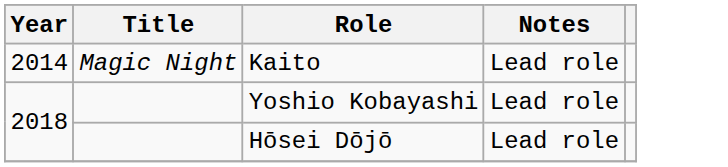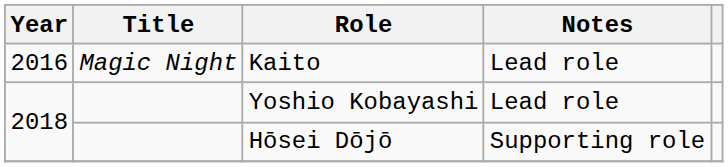 <table class="wikitable">
 <tr {| class="wikitable sortable">
 <th>Year</th>
 <th>Title</th>
 <th>Role</th>
 <th>Notes</th>
 <th class="unsortable"></th>
 </tr>
 <tr>
-<td>2014</td>
+<td>2016</td>
 <td><em>Magic Night</em></td>
 <td>Kaito</td>
 <td>Lead role</td>
 <td></td>
 </tr>
 <tr>
 <td rowspan="2">2018</td>
 <td><em></em></td>
 <td>Yoshio Kobayashi</td>
 <td>Lead role</td>
 <td></td>
 </tr>
 <tr>
 <td><em></em></td>
 <td>Hōsei Dōjō</td>
-<td>Lead role</td>
+<td>Supporting role</td>
 <td></td>
 </tr>
 <tr>
 </tr>
 </table>
